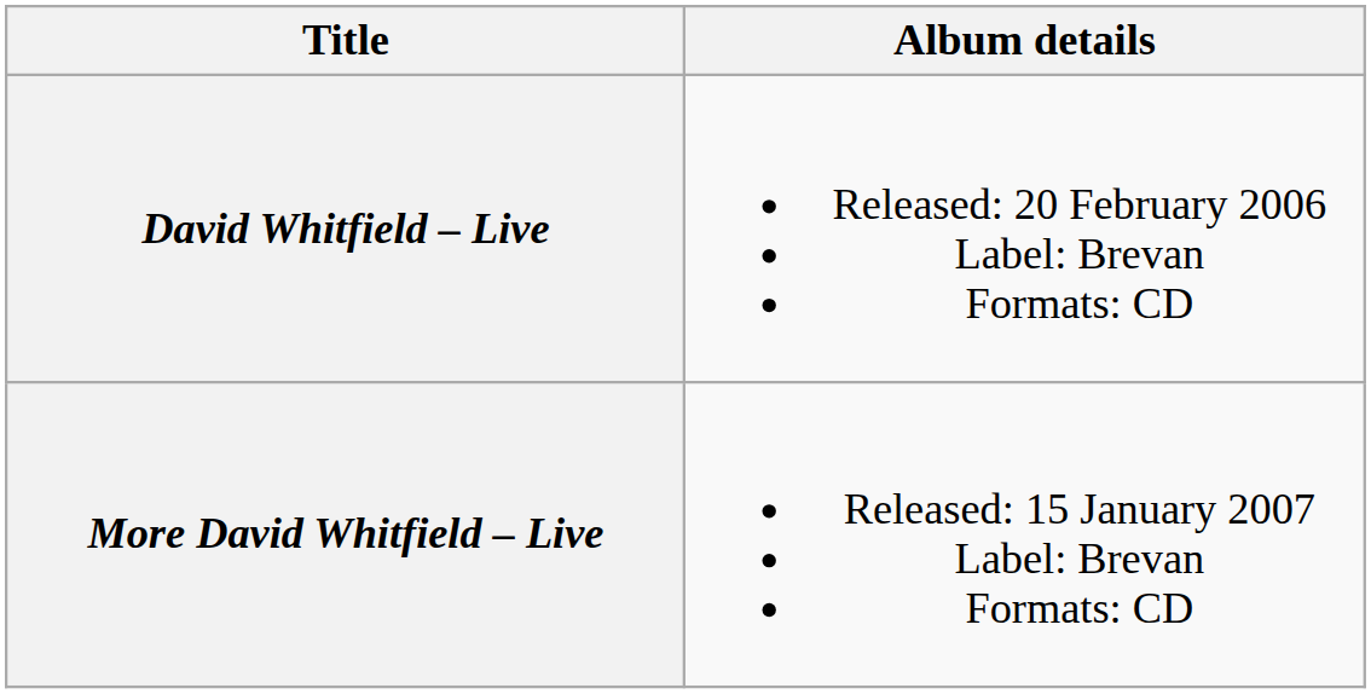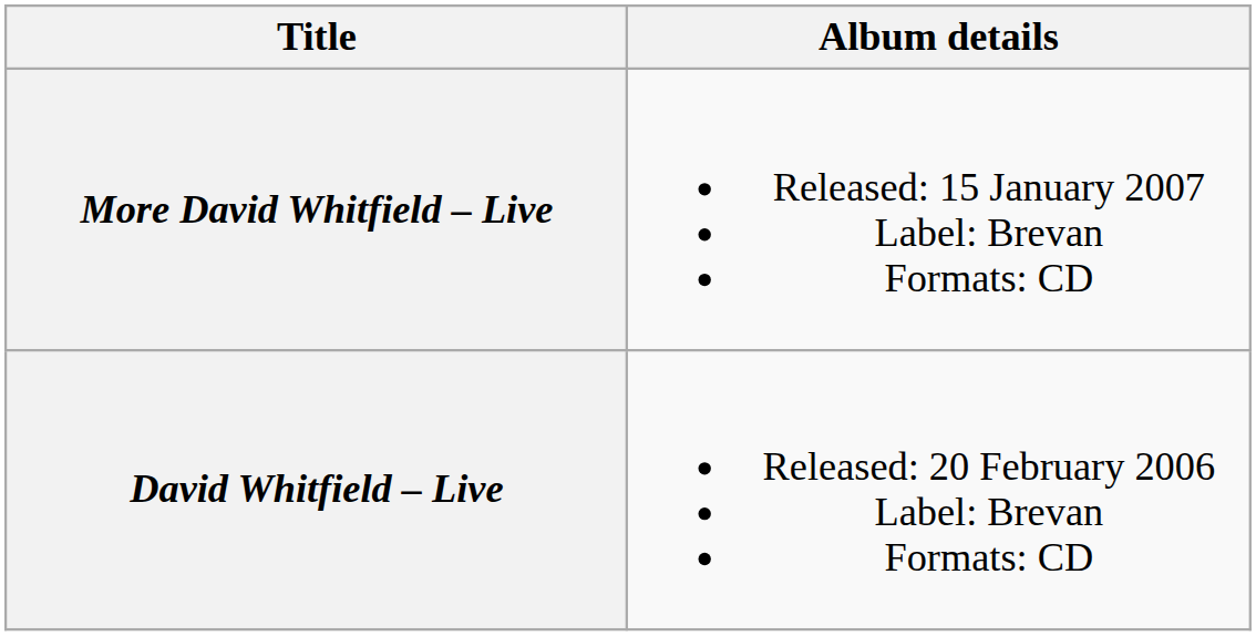 <table class="wikitable plainrowheaders" style="text-align:center;">
 <tr>
 <th scope="col" style="width:15em;">Title</th>
 <th scope="col" style="width:15em;">Album details</th>
 </tr>
 <tr>
+<th scope="row"><em>More David Whitfield – Live</em></th>
+<td><br><ul><li>Released: 15 January 2007</li><li>Label: Brevan</li><li>Formats: CD</li></ul></td>
+</tr>
+<tr>
 <th scope="row"><em>David Whitfield – Live</em></th>
 <td><br><ul><li>Released: 20 February 2006</li><li>Label: Brevan</li><li>Formats: CD</li></ul></td>
 </tr>
-<tr>
-<th scope="row"><em>More David Whitfield – Live</em></th>
-<td><br><ul><li>Released: 15 January 2007</li><li>Label: Brevan</li><li>Formats: CD</li></ul></td>
-</tr>
 </table>
